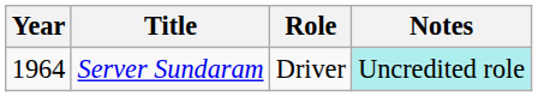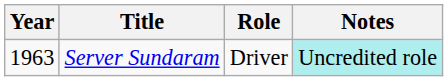 <table class="wikitable sortable">
 <tr>
 <th scope="col">Year</th>
 <th scope="col">Title</th>
 <th scope="col">Role</th>
 <th class="unsortable" scope="col">Notes</th>
 </tr>
 <tr>
-<td>1964</td>
+<td>1963</td>
 <td><em><a href='#'>Server Sundaram</a></em></td>
 <td>Driver</td>
 <td style="background: paleturquoise;">Uncredited role</td>
 </tr>
 </table>
